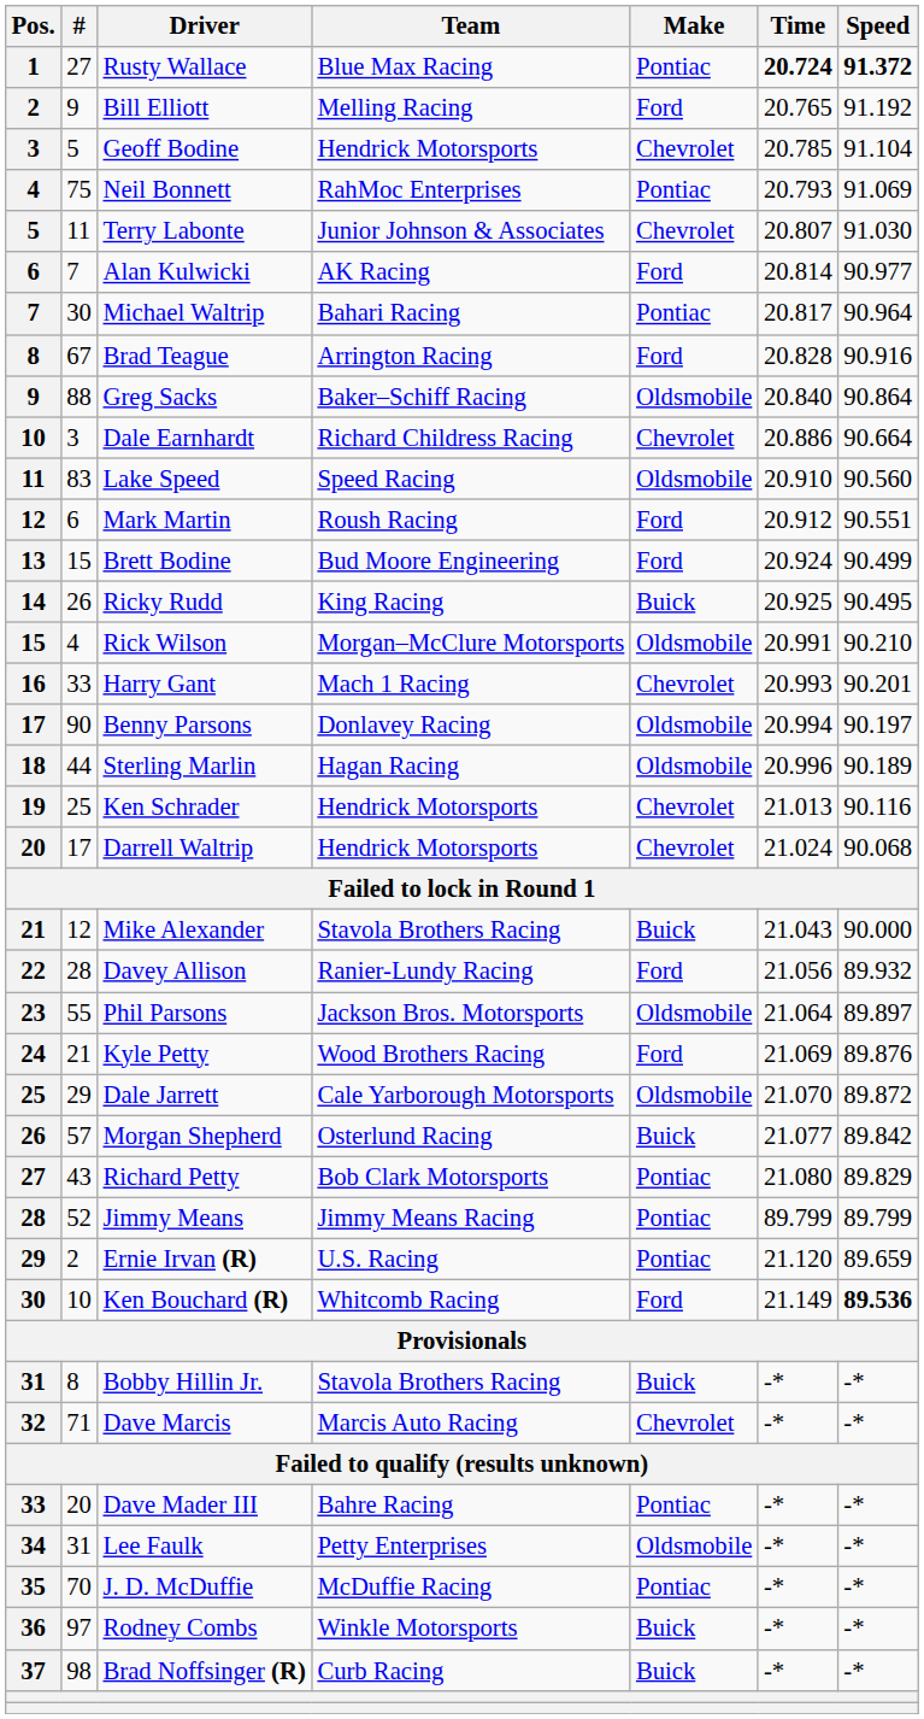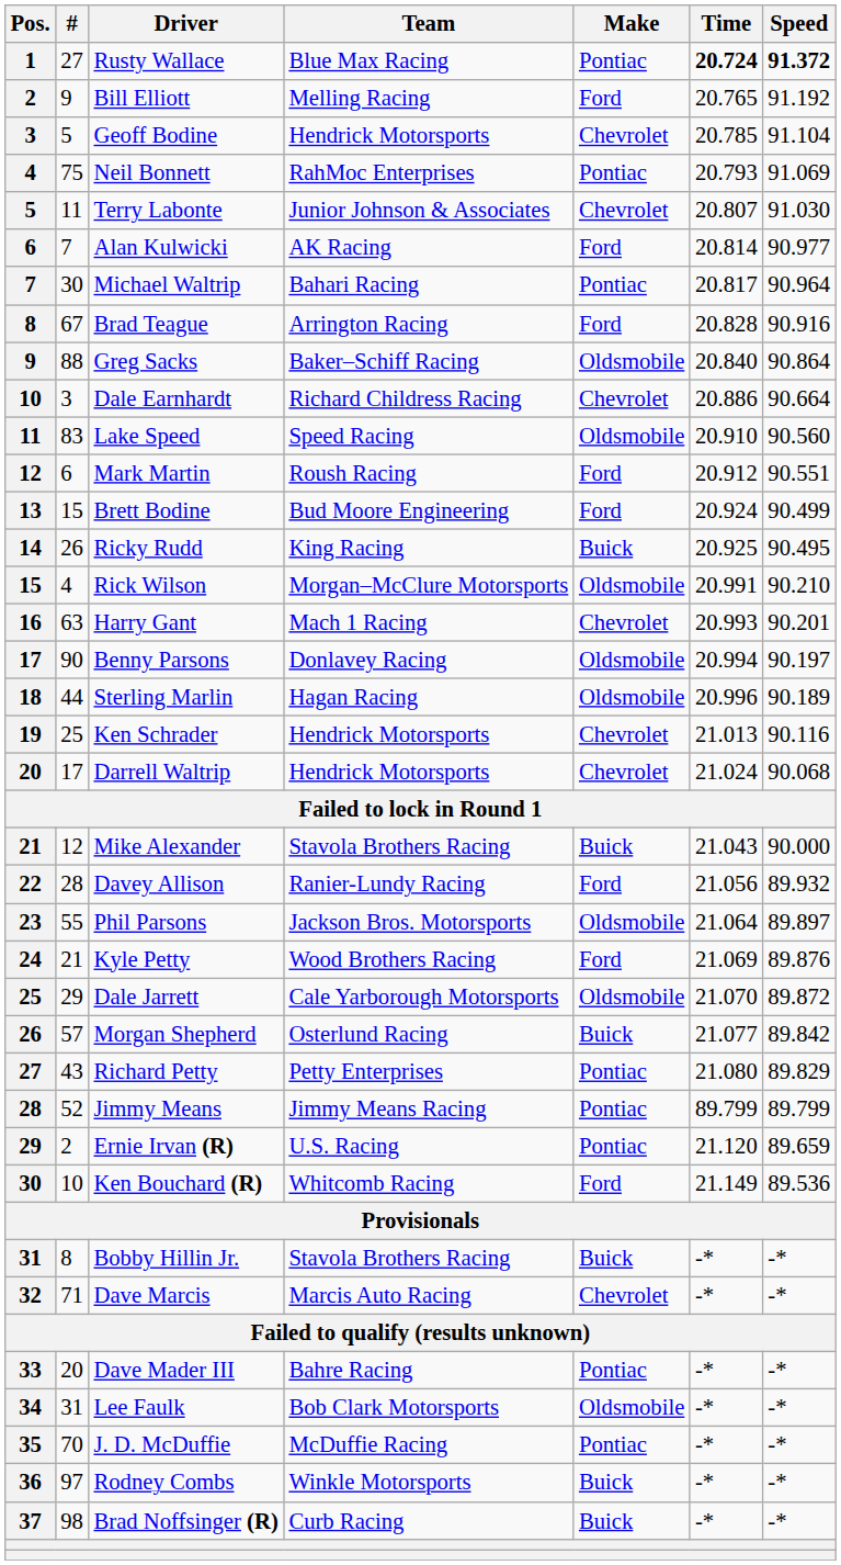 <table class="wikitable" style="font-size:95%">
 <tr>
 <th>Pos.</th>
 <th>#</th>
 <th>Driver</th>
 <th>Team</th>
 <th>Make</th>
 <th>Time</th>
 <th>Speed</th>
 </tr>
 <tr>
 <th>1</th>
 <td>27</td>
 <td><a href='#'>Rusty Wallace</a></td>
 <td><a href='#'>Blue Max Racing</a></td>
 <td><a href='#'>Pontiac</a></td>
 <td><strong>20.724</strong></td>
 <td><strong>91.372</strong></td>
 </tr>
 <tr>
 <th>2</th>
 <td>9</td>
 <td><a href='#'>Bill Elliott</a></td>
 <td><a href='#'>Melling Racing</a></td>
 <td><a href='#'>Ford</a></td>
 <td>20.765</td>
 <td>91.192</td>
 </tr>
 <tr>
 <th>3</th>
 <td>5</td>
 <td><a href='#'>Geoff Bodine</a></td>
 <td><a href='#'>Hendrick Motorsports</a></td>
 <td><a href='#'>Chevrolet</a></td>
 <td>20.785</td>
 <td>91.104</td>
 </tr>
 <tr>
 <th>4</th>
 <td>75</td>
 <td><a href='#'>Neil Bonnett</a></td>
 <td><a href='#'>RahMoc Enterprises</a></td>
 <td><a href='#'>Pontiac</a></td>
 <td>20.793</td>
 <td>91.069</td>
 </tr>
 <tr>
 <th>5</th>
 <td>11</td>
 <td><a href='#'>Terry Labonte</a></td>
 <td><a href='#'>Junior Johnson & Associates</a></td>
 <td><a href='#'>Chevrolet</a></td>
 <td>20.807</td>
 <td>91.030</td>
 </tr>
 <tr>
 <th>6</th>
 <td>7</td>
 <td><a href='#'>Alan Kulwicki</a></td>
 <td><a href='#'>AK Racing</a></td>
 <td><a href='#'>Ford</a></td>
 <td>20.814</td>
 <td>90.977</td>
 </tr>
 <tr>
 <th>7</th>
 <td>30</td>
 <td><a href='#'>Michael Waltrip</a></td>
 <td><a href='#'>Bahari Racing</a></td>
 <td><a href='#'>Pontiac</a></td>
 <td>20.817</td>
 <td>90.964</td>
 </tr>
 <tr>
 <th>8</th>
 <td>67</td>
 <td><a href='#'>Brad Teague</a></td>
 <td><a href='#'>Arrington Racing</a></td>
 <td><a href='#'>Ford</a></td>
 <td>20.828</td>
 <td>90.916</td>
 </tr>
 <tr>
 <th>9</th>
 <td>88</td>
 <td><a href='#'>Greg Sacks</a></td>
 <td><a href='#'>Baker–Schiff Racing</a></td>
 <td><a href='#'>Oldsmobile</a></td>
 <td>20.840</td>
 <td>90.864</td>
 </tr>
 <tr>
 <th>10</th>
 <td>3</td>
 <td><a href='#'>Dale Earnhardt</a></td>
 <td><a href='#'>Richard Childress Racing</a></td>
 <td><a href='#'>Chevrolet</a></td>
 <td>20.886</td>
 <td>90.664</td>
 </tr>
 <tr>
 <th>11</th>
 <td>83</td>
 <td><a href='#'>Lake Speed</a></td>
 <td><a href='#'>Speed Racing</a></td>
 <td><a href='#'>Oldsmobile</a></td>
 <td>20.910</td>
 <td>90.560</td>
 </tr>
 <tr>
 <th>12</th>
 <td>6</td>
 <td><a href='#'>Mark Martin</a></td>
 <td><a href='#'>Roush Racing</a></td>
 <td><a href='#'>Ford</a></td>
 <td>20.912</td>
 <td>90.551</td>
 </tr>
 <tr>
 <th>13</th>
 <td>15</td>
 <td><a href='#'>Brett Bodine</a></td>
 <td><a href='#'>Bud Moore Engineering</a></td>
 <td><a href='#'>Ford</a></td>
 <td>20.924</td>
 <td>90.499</td>
 </tr>
 <tr>
 <th>14</th>
 <td>26</td>
 <td><a href='#'>Ricky Rudd</a></td>
 <td><a href='#'>King Racing</a></td>
 <td><a href='#'>Buick</a></td>
 <td>20.925</td>
 <td>90.495</td>
 </tr>
 <tr>
 <th>15</th>
 <td>4</td>
 <td><a href='#'>Rick Wilson</a></td>
 <td><a href='#'>Morgan–McClure Motorsports</a></td>
 <td><a href='#'>Oldsmobile</a></td>
 <td>20.991</td>
 <td>90.210</td>
 </tr>
 <tr>
 <th>16</th>
-<td>33</td>
+<td>63</td>
 <td><a href='#'>Harry Gant</a></td>
 <td><a href='#'>Mach 1 Racing</a></td>
 <td><a href='#'>Chevrolet</a></td>
 <td>20.993</td>
 <td>90.201</td>
 </tr>
 <tr>
 <th>17</th>
 <td>90</td>
 <td><a href='#'>Benny Parsons</a></td>
 <td><a href='#'>Donlavey Racing</a></td>
 <td><a href='#'>Oldsmobile</a></td>
 <td>20.994</td>
 <td>90.197</td>
 </tr>
 <tr>
 <th>18</th>
 <td>44</td>
 <td><a href='#'>Sterling Marlin</a></td>
 <td><a href='#'>Hagan Racing</a></td>
 <td><a href='#'>Oldsmobile</a></td>
 <td>20.996</td>
 <td>90.189</td>
 </tr>
 <tr>
 <th>19</th>
 <td>25</td>
 <td><a href='#'>Ken Schrader</a></td>
 <td><a href='#'>Hendrick Motorsports</a></td>
 <td><a href='#'>Chevrolet</a></td>
 <td>21.013</td>
 <td>90.116</td>
 </tr>
 <tr>
 <th>20</th>
 <td>17</td>
 <td><a href='#'>Darrell Waltrip</a></td>
 <td><a href='#'>Hendrick Motorsports</a></td>
 <td><a href='#'>Chevrolet</a></td>
 <td>21.024</td>
 <td>90.068</td>
 </tr>
 <tr>
 <th colspan="7">Failed to lock in Round 1</th>
 </tr>
 <tr>
 <th>21</th>
 <td>12</td>
 <td><a href='#'>Mike Alexander</a></td>
 <td><a href='#'>Stavola Brothers Racing</a></td>
 <td><a href='#'>Buick</a></td>
 <td>21.043</td>
 <td>90.000</td>
 </tr>
 <tr>
 <th>22</th>
 <td>28</td>
 <td><a href='#'>Davey Allison</a></td>
 <td><a href='#'>Ranier-Lundy Racing</a></td>
 <td><a href='#'>Ford</a></td>
 <td>21.056</td>
 <td>89.932</td>
 </tr>
 <tr>
 <th>23</th>
 <td>55</td>
 <td><a href='#'>Phil Parsons</a></td>
 <td><a href='#'>Jackson Bros. Motorsports</a></td>
 <td><a href='#'>Oldsmobile</a></td>
 <td>21.064</td>
 <td>89.897</td>
 </tr>
 <tr>
 <th>24</th>
 <td>21</td>
 <td><a href='#'>Kyle Petty</a></td>
 <td><a href='#'>Wood Brothers Racing</a></td>
 <td><a href='#'>Ford</a></td>
 <td>21.069</td>
 <td>89.876</td>
 </tr>
 <tr>
 <th>25</th>
 <td>29</td>
 <td><a href='#'>Dale Jarrett</a></td>
 <td><a href='#'>Cale Yarborough Motorsports</a></td>
 <td><a href='#'>Oldsmobile</a></td>
 <td>21.070</td>
 <td>89.872</td>
 </tr>
 <tr>
 <th>26</th>
 <td>57</td>
 <td><a href='#'>Morgan Shepherd</a></td>
 <td><a href='#'>Osterlund Racing</a></td>
 <td><a href='#'>Buick</a></td>
 <td>21.077</td>
 <td>89.842</td>
 </tr>
 <tr>
 <th>27</th>
 <td>43</td>
 <td><a href='#'>Richard Petty</a></td>
-<td><a href='#'>Bob Clark Motorsports</a></td>
+<td><a href='#'>Petty Enterprises</a></td>
 <td><a href='#'>Pontiac</a></td>
 <td>21.080</td>
 <td>89.829</td>
 </tr>
 <tr>
 <th>28</th>
 <td>52</td>
 <td><a href='#'>Jimmy Means</a></td>
 <td><a href='#'>Jimmy Means Racing</a></td>
 <td><a href='#'>Pontiac</a></td>
 <td>89.799</td>
 <td>89.799</td>
 </tr>
 <tr>
 <th>29</th>
 <td>2</td>
 <td><a href='#'>Ernie Irvan</a> <strong>(R)</strong></td>
 <td><a href='#'>U.S. Racing</a></td>
 <td><a href='#'>Pontiac</a></td>
 <td>21.120</td>
 <td>89.659</td>
 </tr>
 <tr>
 <th>30</th>
 <td>10</td>
 <td><a href='#'>Ken Bouchard</a> <strong>(R)</strong></td>
 <td><a href='#'>Whitcomb Racing</a></td>
 <td><a href='#'>Ford</a></td>
 <td>21.149</td>
-<td><strong>89.536</strong></td>
+<td>89.536</td>
 </tr>
 <tr>
 <th colspan="7">Provisionals</th>
 </tr>
 <tr>
 <th>31</th>
 <td>8</td>
 <td><a href='#'>Bobby Hillin Jr.</a></td>
 <td><a href='#'>Stavola Brothers Racing</a></td>
 <td><a href='#'>Buick</a></td>
 <td>-*</td>
 <td>-*</td>
 </tr>
 <tr>
 <th>32</th>
 <td>71</td>
 <td><a href='#'>Dave Marcis</a></td>
 <td><a href='#'>Marcis Auto Racing</a></td>
 <td><a href='#'>Chevrolet</a></td>
 <td>-*</td>
 <td>-*</td>
 </tr>
 <tr>
 <th colspan="7">Failed to qualify (results unknown)</th>
 </tr>
 <tr>
 <th>33</th>
 <td>20</td>
 <td><a href='#'>Dave Mader III</a></td>
 <td><a href='#'>Bahre Racing</a></td>
 <td><a href='#'>Pontiac</a></td>
 <td>-*</td>
 <td>-*</td>
 </tr>
 <tr>
 <th>34</th>
 <td>31</td>
 <td><a href='#'>Lee Faulk</a></td>
-<td><a href='#'>Petty Enterprises</a></td>
+<td><a href='#'>Bob Clark Motorsports</a></td>
 <td><a href='#'>Oldsmobile</a></td>
 <td>-*</td>
 <td>-*</td>
 </tr>
 <tr>
 <th>35</th>
 <td>70</td>
 <td><a href='#'>J. D. McDuffie</a></td>
 <td><a href='#'>McDuffie Racing</a></td>
 <td><a href='#'>Pontiac</a></td>
 <td>-*</td>
 <td>-*</td>
 </tr>
 <tr>
 <th>36</th>
 <td>97</td>
 <td><a href='#'>Rodney Combs</a></td>
 <td><a href='#'>Winkle Motorsports</a></td>
 <td><a href='#'>Buick</a></td>
 <td>-*</td>
 <td>-*</td>
 </tr>
 <tr>
 <th>37</th>
 <td>98</td>
 <td><a href='#'>Brad Noffsinger</a> <strong>(R)</strong></td>
 <td><a href='#'>Curb Racing</a></td>
 <td><a href='#'>Buick</a></td>
 <td>-*</td>
 <td>-*</td>
 </tr>
 <tr>
 <th colspan="7"></th>
 </tr>
 <tr>
 <th colspan="7"></th>
 </tr>
 </table>
